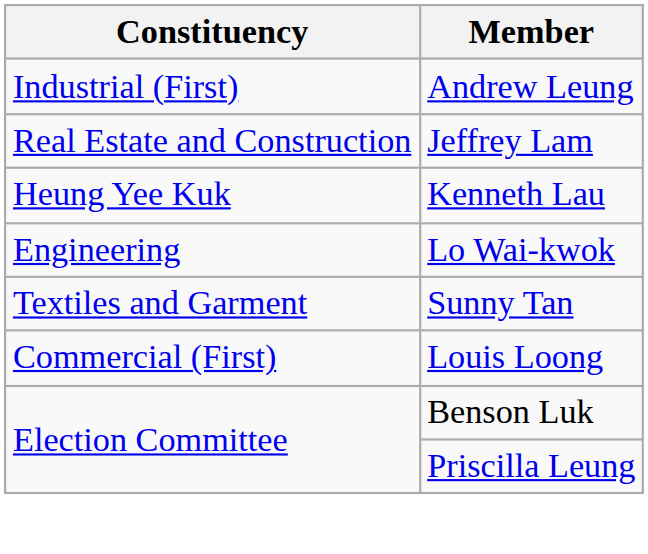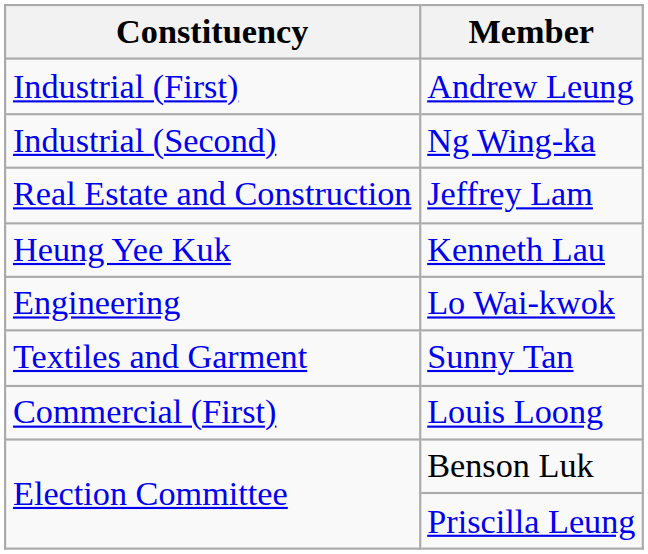 <table class="wikitable" style="text-align:left;">
 <tr>
 <th>Constituency</th>
 <th>Member</th>
 </tr>
 <tr>
 <td><a href='#'>Industrial (First)</a></td>
 <td><a href='#'>Andrew Leung</a></td>
+</tr>
+<tr>
+<td><a href='#'>Industrial (Second)</a></td>
+<td><a href='#'>Ng Wing-ka</a></td>
 </tr>
 <tr>
 <td><a href='#'>Real Estate and Construction</a></td>
 <td><a href='#'>Jeffrey Lam</a></td>
 </tr>
 <tr>
 <td><a href='#'>Heung Yee Kuk</a></td>
 <td><a href='#'>Kenneth Lau</a></td>
 </tr>
 <tr>
 <td><a href='#'>Engineering</a></td>
 <td><a href='#'>Lo Wai-kwok</a></td>
 </tr>
 <tr>
 <td><a href='#'>Textiles and Garment</a></td>
 <td><a href='#'>Sunny Tan</a></td>
 </tr>
 <tr>
 <td><a href='#'>Commercial (First)</a></td>
 <td><a href='#'>Louis Loong</a></td>
 </tr>
 <tr>
 <td rowspan="2"><a href='#'>Election Committee</a></td>
 <td>Benson Luk</td>
 </tr>
 <tr>
 <td><a href='#'>Priscilla Leung</a></td>
 </tr>
 </table>
